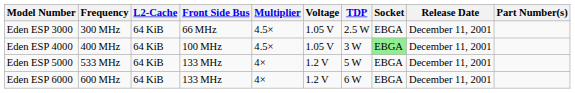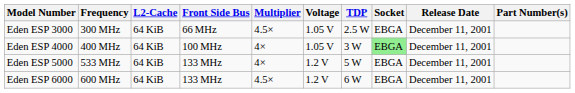 <table class="wikitable">
 <tr>
 <th>Model Number</th>
 <th>Frequency</th>
 <th><a href='#'>L2-Cache</a></th>
 <th><a href='#'>Front Side Bus</a></th>
 <th><a href='#'>Multiplier</a></th>
 <th>Voltage</th>
 <th><a href='#'>TDP</a></th>
 <th>Socket</th>
 <th>Release Date</th>
 <th>Part Number(s)</th>
 </tr>
 <tr>
 <td>Eden ESP 3000</td>
 <td>300 MHz</td>
 <td>64 KiB</td>
 <td>66 MHz</td>
 <td>4.5×</td>
 <td>1.05 V</td>
 <td>2.5 W</td>
 <td>EBGA</td>
 <td>December 11, 2001</td>
 <td></td>
 </tr>
 <tr>
 <td>Eden ESP 4000</td>
 <td>400 MHz</td>
 <td>64 KiB</td>
 <td>100 MHz</td>
-<td>4.5×</td>
+<td>4×</td>
 <td>1.05 V</td>
 <td>3 W</td>
 <td style="background: lightgreen;">EBGA</td>
 <td>December 11, 2001</td>
 <td></td>
 </tr>
 <tr>
 <td>Eden ESP 5000</td>
 <td>533 MHz</td>
 <td>64 KiB</td>
 <td>133 MHz</td>
 <td>4×</td>
 <td>1.2 V</td>
 <td>5 W</td>
 <td>EBGA</td>
 <td>December 11, 2001</td>
 <td></td>
 </tr>
 <tr>
 <td>Eden ESP 6000</td>
 <td>600 MHz</td>
 <td>64 KiB</td>
 <td>133 MHz</td>
-<td>4×</td>
+<td>4.5×</td>
 <td>1.2 V</td>
 <td>6 W</td>
 <td>EBGA</td>
 <td>December 11, 2001</td>
 <td></td>
 </tr>
 </table>
